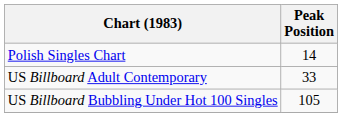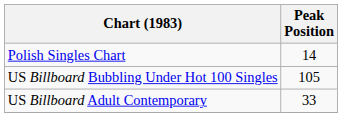 <table class="wikitable sortable">
 <tr>
 <th>Chart (1983)</th>
 <th>Peak<br>Position</th>
 </tr>
 <tr>
 <td><a href='#'>Polish Singles Chart</a></td>
 <td align="center">14</td>
 </tr>
 <tr>
+<td>US <em>Billboard</em> <a href='#'>Bubbling Under Hot 100 Singles</a></td>
+<td align="center">105</td>
+</tr>
+<tr>
 <td>US <em>Billboard</em> <a href='#'>Adult Contemporary</a></td>
 <td align="center">33</td>
 </tr>
 <tr>
-<td>US <em>Billboard</em> <a href='#'>Bubbling Under Hot 100 Singles</a></td>
-<td align="center">105</td>
-</tr>
-<tr>
 </tr>
 </table>
